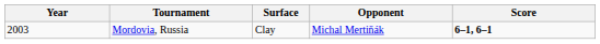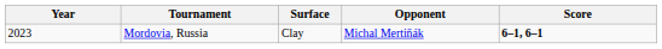 <table class="sortable wikitable" style=font-size:97%>
 <tr>
 <th width=145>Year</th>
 <th width=200>Tournament</th>
 <th width=75>Surface</th>
 <th width=200>Opponent</th>
 <th width=200>Score</th>
 </tr>
 <tr>
-<td>2003</td>
+<td>2023</td>
 <td><a href='#'>Mordovia</a>, Russia</td>
 <td>Clay</td>
 <td> <a href='#'>Michal Mertiňák</a></td>
 <td><strong>6–1, 6–1</strong></td>
 </tr>
 </table>
